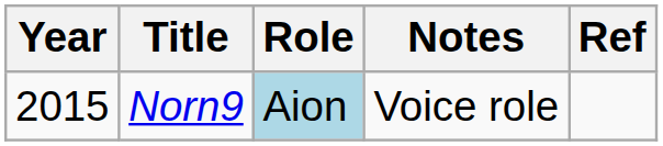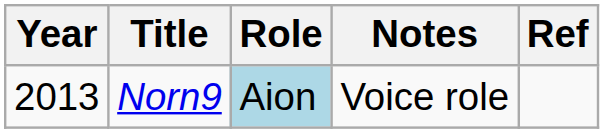 <table class="wikitable">
 <tr>
 <th>Year</th>
 <th>Title</th>
 <th>Role</th>
 <th>Notes</th>
 <th>Ref</th>
 </tr>
 <tr>
-<td>2015</td>
+<td>2013</td>
 <td><em><a href='#'>Norn9</a></em></td>
 <td style="background: lightblue;">Aion</td>
 <td>Voice role</td>
 <td></td>
 </tr>
 </table>
